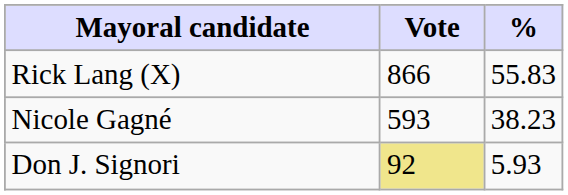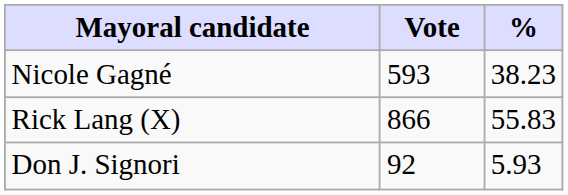 <table class="wikitable">
 <tr>
 <th style="background:#ddf; width:200px;">Mayoral candidate</th>
 <th style="background:#ddf; width:50px;">Vote</th>
 <th style="background:#ddf; width:30px;">%</th>
 </tr>
 <tr>
+<td>Nicole Gagné</td>
+<td>593</td>
+<td>38.23</td>
+</tr>
+<tr>
 <td>Rick Lang (X)</td>
 <td>866</td>
 <td>55.83</td>
 </tr>
 <tr>
-<td>Nicole Gagné</td>
-<td>593</td>
-<td>38.23</td>
-</tr>
-<tr>
 <td>Don J. Signori</td>
-<td style="background: khaki;">92</td>
+<td>92</td>
 <td>5.93</td>
 </tr>
 </table>
